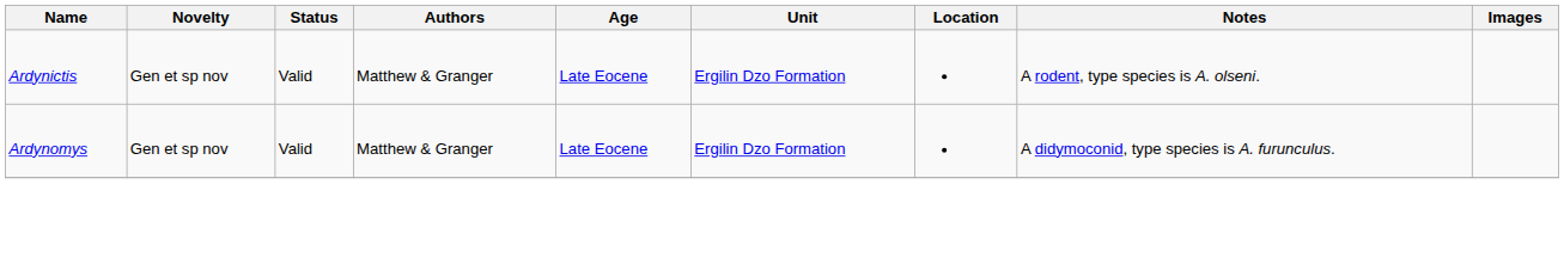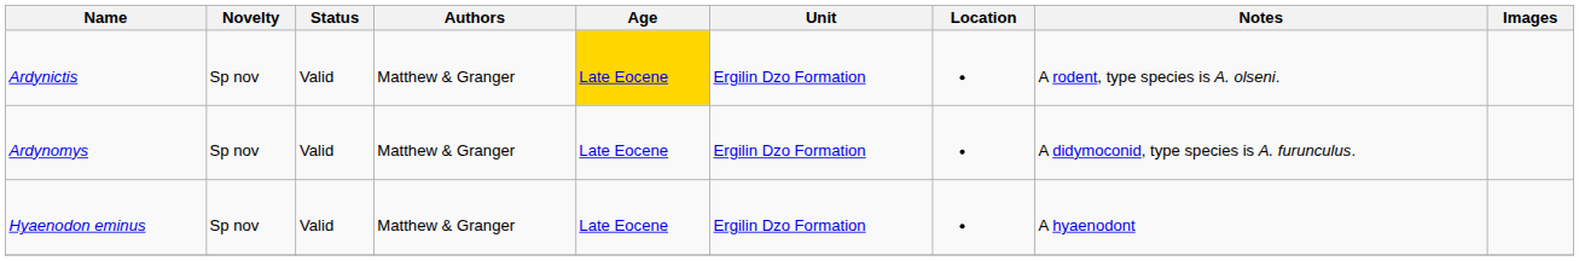 <table class="wikitable sortable" align="center" width="100%">
 <tr>
 <th>Name</th>
 <th>Novelty</th>
 <th>Status</th>
 <th>Authors</th>
 <th>Age</th>
 <th>Unit</th>
 <th>Location</th>
 <th>Notes</th>
 <th>Images</th>
 </tr>
 <tr>
 <td><br><em><a href='#'>Ardynictis</a></em></td>
-<td><br>Gen et sp nov</td>
+<td><br>Sp nov</td>
 <td><br>Valid</td>
 <td><br>Matthew & Granger</td>
-<td><br><a href='#'>Late Eocene</a></td>
+<td style="background: gold;"><br><a href='#'>Late Eocene</a></td>
 <td><br><a href='#'>Ergilin Dzo Formation</a></td>
 <td><br><ul><li></li></ul></td>
 <td><br>A <a href='#'>rodent</a>, type species is <em>A. olseni</em>.</td>
 <td></td>
 </tr>
 <tr>
 <td><br><em><a href='#'>Ardynomys</a></em></td>
-<td><br>Gen et sp nov</td>
+<td><br>Sp nov</td>
 <td><br>Valid</td>
 <td><br>Matthew & Granger</td>
 <td><br><a href='#'>Late Eocene</a></td>
 <td><br><a href='#'>Ergilin Dzo Formation</a></td>
 <td><br><ul><li></li></ul></td>
 <td><br>A <a href='#'>didymoconid</a>, type species is <em>A. furunculus</em>.</td>
 <td></td>
 </tr>
 <tr>
+<td><br><em><a href='#'>Hyaenodon eminus</a></em></td>
+<td><br>Sp nov</td>
+<td><br>Valid</td>
+<td><br>Matthew & Granger</td>
+<td><br><a href='#'>Late Eocene</a></td>
+<td><br><a href='#'>Ergilin Dzo Formation</a></td>
+<td><br><ul><li></li></ul></td>
+<td><br>A <a href='#'>hyaenodont</a></td>
+<td></td>
+</tr>
+<tr>
 </tr>
 </table>
